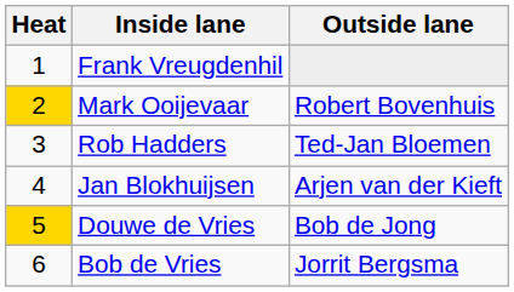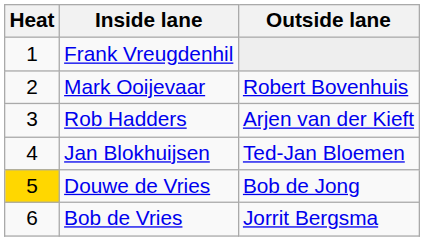 <table class="wikitable">
 <tr>
 <th>Heat</th>
 <th>Inside lane</th>
 <th>Outside lane</th>
 </tr>
 <tr>
 <td align="center">1</td>
 <td><a href='#'>Frank Vreugdenhil</a></td>
 <td bgcolor=#EEEEEE></td>
 </tr>
 <tr>
-<td align="center" style="background: gold;">2</td>
+<td align="center">2</td>
 <td><a href='#'>Mark Ooijevaar</a></td>
 <td><a href='#'>Robert Bovenhuis</a></td>
 </tr>
 <tr>
 <td align="center">3</td>
 <td><a href='#'>Rob Hadders</a></td>
-<td><a href='#'>Ted-Jan Bloemen</a></td>
+<td><a href='#'>Arjen van der Kieft</a></td>
 </tr>
 <tr>
 <td align="center">4</td>
 <td><a href='#'>Jan Blokhuijsen</a></td>
-<td><a href='#'>Arjen van der Kieft</a></td>
+<td><a href='#'>Ted-Jan Bloemen</a></td>
 </tr>
 <tr>
 <td align="center" style="background: gold;">5</td>
 <td><a href='#'>Douwe de Vries</a></td>
 <td><a href='#'>Bob de Jong</a></td>
 </tr>
 <tr>
 <td align="center">6</td>
 <td><a href='#'>Bob de Vries</a></td>
 <td><a href='#'>Jorrit Bergsma</a></td>
 </tr>
 </table>
